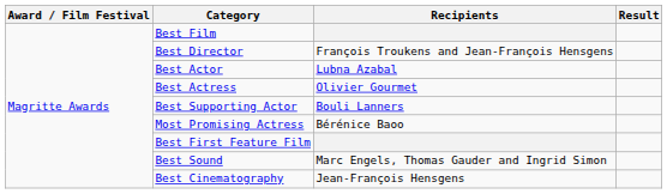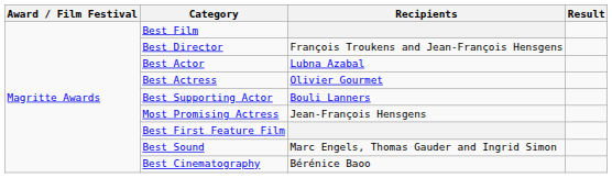 <table class="wikitable plainrowheaders sortable">
 <tr>
 <th scope="col">Award / Film Festival</th>
 <th scope="col">Category</th>
 <th scope="col">Recipients</th>
 <th scope="col">Result</th>
 </tr>
 <tr>
 <td rowspan=9><a href='#'>Magritte Awards</a></td>
 <td><a href='#'>Best Film</a></td>
 <th></th>
 <td></td>
 </tr>
 <tr>
 <td><a href='#'>Best Director</a></td>
 <td>François Troukens and Jean-François Hensgens</td>
 <td></td>
 </tr>
 <tr>
 <td><a href='#'>Best Actor</a></td>
 <td><a href='#'>Lubna Azabal</a></td>
 <td></td>
 </tr>
 <tr>
 <td><a href='#'>Best Actress</a></td>
 <td><a href='#'>Olivier Gourmet</a></td>
 <td></td>
 </tr>
 <tr>
 <td><a href='#'>Best Supporting Actor</a></td>
 <td><a href='#'>Bouli Lanners</a></td>
 <td></td>
 </tr>
 <tr>
 <td><a href='#'>Most Promising Actress</a></td>
-<td>Bérénice Baoo</td>
+<td>Jean-François Hensgens</td>
 <td></td>
 </tr>
 <tr>
 <td><a href='#'>Best First Feature Film</a></td>
 <th></th>
 <td></td>
 </tr>
 <tr>
 <td><a href='#'>Best Sound</a></td>
 <td>Marc Engels, Thomas Gauder and Ingrid Simon</td>
 <td></td>
 </tr>
 <tr>
 <td><a href='#'>Best Cinematography</a></td>
-<td>Jean-François Hensgens</td>
+<td>Bérénice Baoo</td>
 <td></td>
 </tr>
 </table>
